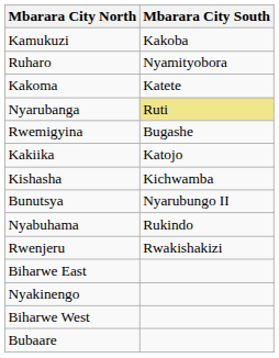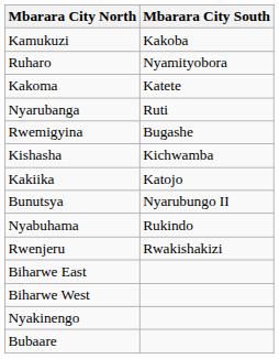 <table class="wikitable">
 <tr>
 <th>Mbarara City North</th>
 <th>Mbarara City South</th>
 </tr>
 <tr>
 <td>Kamukuzi</td>
 <td>Kakoba</td>
 </tr>
 <tr>
 <td>Ruharo</td>
 <td>Nyamityobora</td>
 </tr>
 <tr>
 <td>Kakoma</td>
 <td>Katete</td>
 </tr>
 <tr>
 <td>Nyarubanga</td>
-<td style="background: khaki;">Ruti</td>
+<td>Ruti</td>
 </tr>
 <tr>
 <td>Rwemigyina</td>
 <td>Bugashe</td>
 </tr>
 <tr>
+<td>Kishasha</td>
+<td>Kichwamba</td>
+</tr>
+<tr>
 <td>Kakiika</td>
 <td>Katojo</td>
-</tr>
-<tr>
-<td>Kishasha</td>
-<td>Kichwamba</td>
 </tr>
 <tr>
 <td>Bunutsya</td>
 <td>Nyarubungo II</td>
 </tr>
 <tr>
 <td>Nyabuhama</td>
 <td>Rukindo</td>
 </tr>
 <tr>
 <td>Rwenjeru</td>
 <td>Rwakishakizi</td>
 </tr>
 <tr>
 <td>Biharwe East</td>
 <td></td>
 </tr>
 <tr>
-<td>Nyakinengo</td>
+<td>Biharwe West</td>
 <td></td>
 </tr>
 <tr>
-<td>Biharwe West</td>
+<td>Nyakinengo</td>
 <td></td>
 </tr>
 <tr>
 <td>Bubaare</td>
 <td></td>
 </tr>
 </table>
